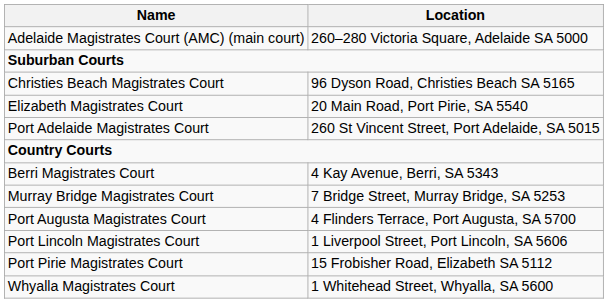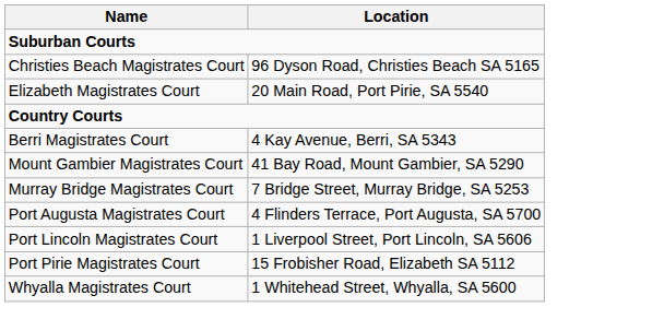 <table class="wikitable">
 <tr>
 <th>Name</th>
 <th>Location</th>
-</tr>
-<tr>
-<td>Adelaide Magistrates Court (AMC) (main court)</td>
-<td>260–280 Victoria Square, Adelaide SA 5000</td>
 </tr>
 <tr>
 <td colspan="2"><strong>Suburban Courts</strong></td>
 </tr>
 <tr>
 <td>Christies Beach Magistrates Court</td>
 <td>96 Dyson Road, Christies Beach SA 5165</td>
 </tr>
 <tr>
 <td>Elizabeth Magistrates Court</td>
 <td>20 Main Road, Port Pirie, SA 5540</td>
 </tr>
 <tr>
-<td>Port Adelaide Magistrates Court</td>
-<td>260 St Vincent Street, Port Adelaide, SA 5015</td>
-</tr>
-<tr>
 <td colspan="2"><strong>Country Courts</strong></td>
 </tr>
 <tr>
 <td>Berri Magistrates Court</td>
 <td>4 Kay Avenue, Berri, SA 5343</td>
+</tr>
+<tr>
+<td>Mount Gambier Magistrates Court</td>
+<td>41 Bay Road, Mount Gambier, SA 5290</td>
 </tr>
 <tr>
 <td>Murray Bridge Magistrates Court</td>
 <td>7 Bridge Street, Murray Bridge, SA 5253</td>
 </tr>
 <tr>
 <td>Port Augusta Magistrates Court</td>
 <td>4 Flinders Terrace, Port Augusta, SA 5700</td>
 </tr>
 <tr>
 <td>Port Lincoln Magistrates Court</td>
 <td>1 Liverpool Street, Port Lincoln, SA 5606</td>
 </tr>
 <tr>
 <td>Port Pirie Magistrates Court</td>
 <td>15 Frobisher Road, Elizabeth SA 5112</td>
 </tr>
 <tr>
 <td>Whyalla Magistrates Court</td>
 <td>1 Whitehead Street, Whyalla, SA 5600</td>
 </tr>
 </table>
